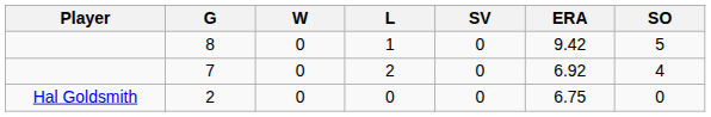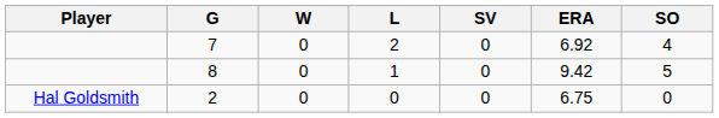 <table class="wikitable sortable">
 <tr>
 <th bgcolor="#DDDDFF" width="16%">Player</th>
 <th bgcolor="#DDDDFF" width="9%">G</th>
 <th bgcolor="#DDDDFF" width="9%">W</th>
 <th bgcolor="#DDDDFF" width="9%">L</th>
 <th bgcolor="#DDDDFF" width="9%">SV</th>
 <th bgcolor="#DDDDFF" width="9%">ERA</th>
 <th bgcolor="#DDDDFF" width="9%">SO</th>
 </tr>
 <tr align="center">
 <td></td>
+<td>7</td>
+<td>0</td>
+<td>2</td>
+<td>0</td>
+<td>6.92</td>
+<td>4</td>
+</tr>
+<tr align="center">
+<td></td>
 <td>8</td>
 <td>0</td>
 <td>1</td>
 <td>0</td>
 <td>9.42</td>
 <td>5</td>
-</tr>
-<tr align="center">
-<td></td>
-<td>7</td>
-<td>0</td>
-<td>2</td>
-<td>0</td>
-<td>6.92</td>
-<td>4</td>
 </tr>
 <tr align="center">
 <td><a href='#'>Hal Goldsmith</a></td>
 <td>2</td>
 <td>0</td>
 <td>0</td>
 <td>0</td>
 <td>6.75</td>
 <td>0</td>
 </tr>
 </table>
